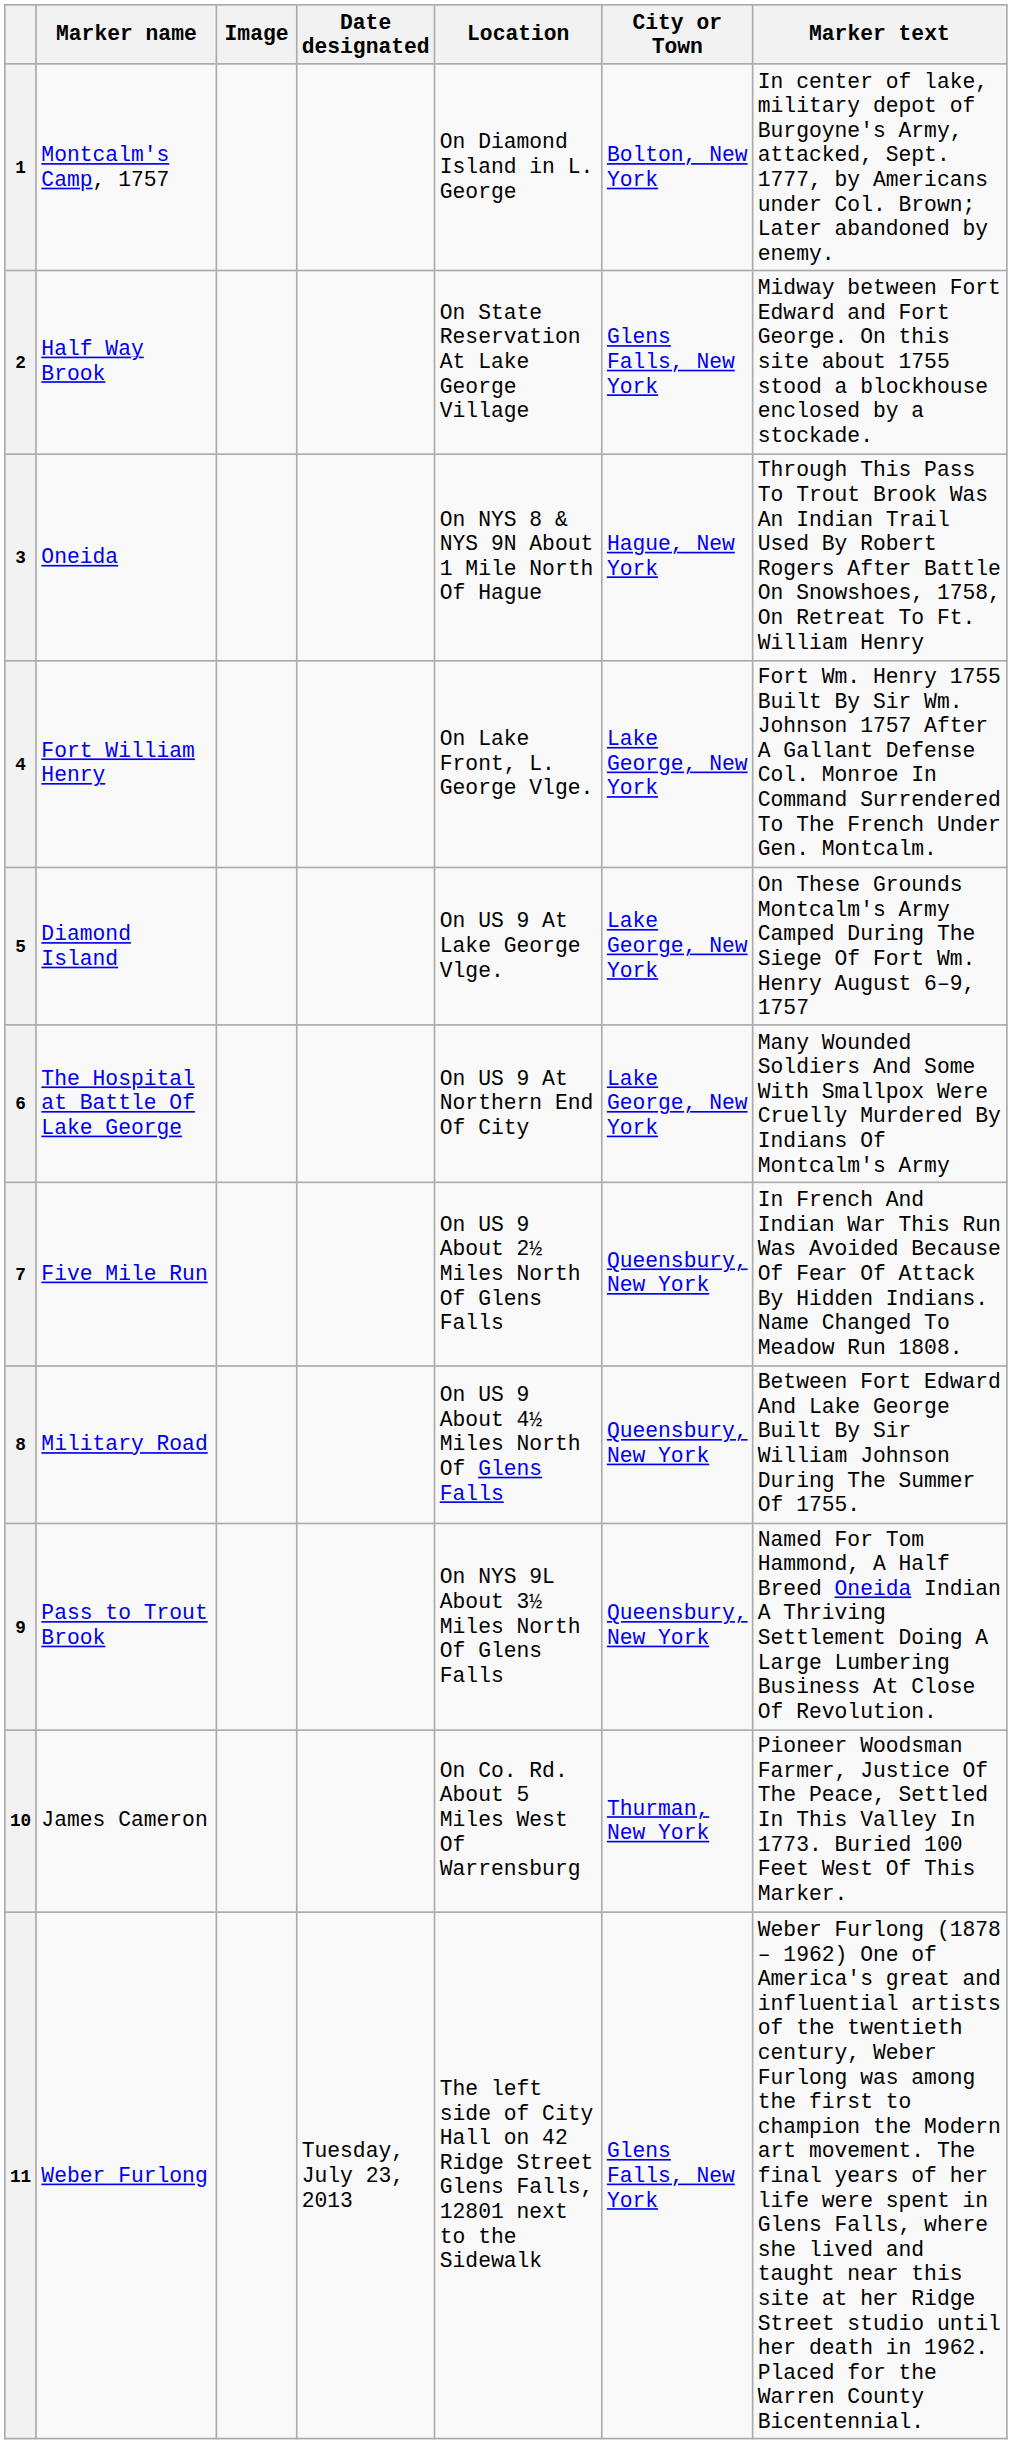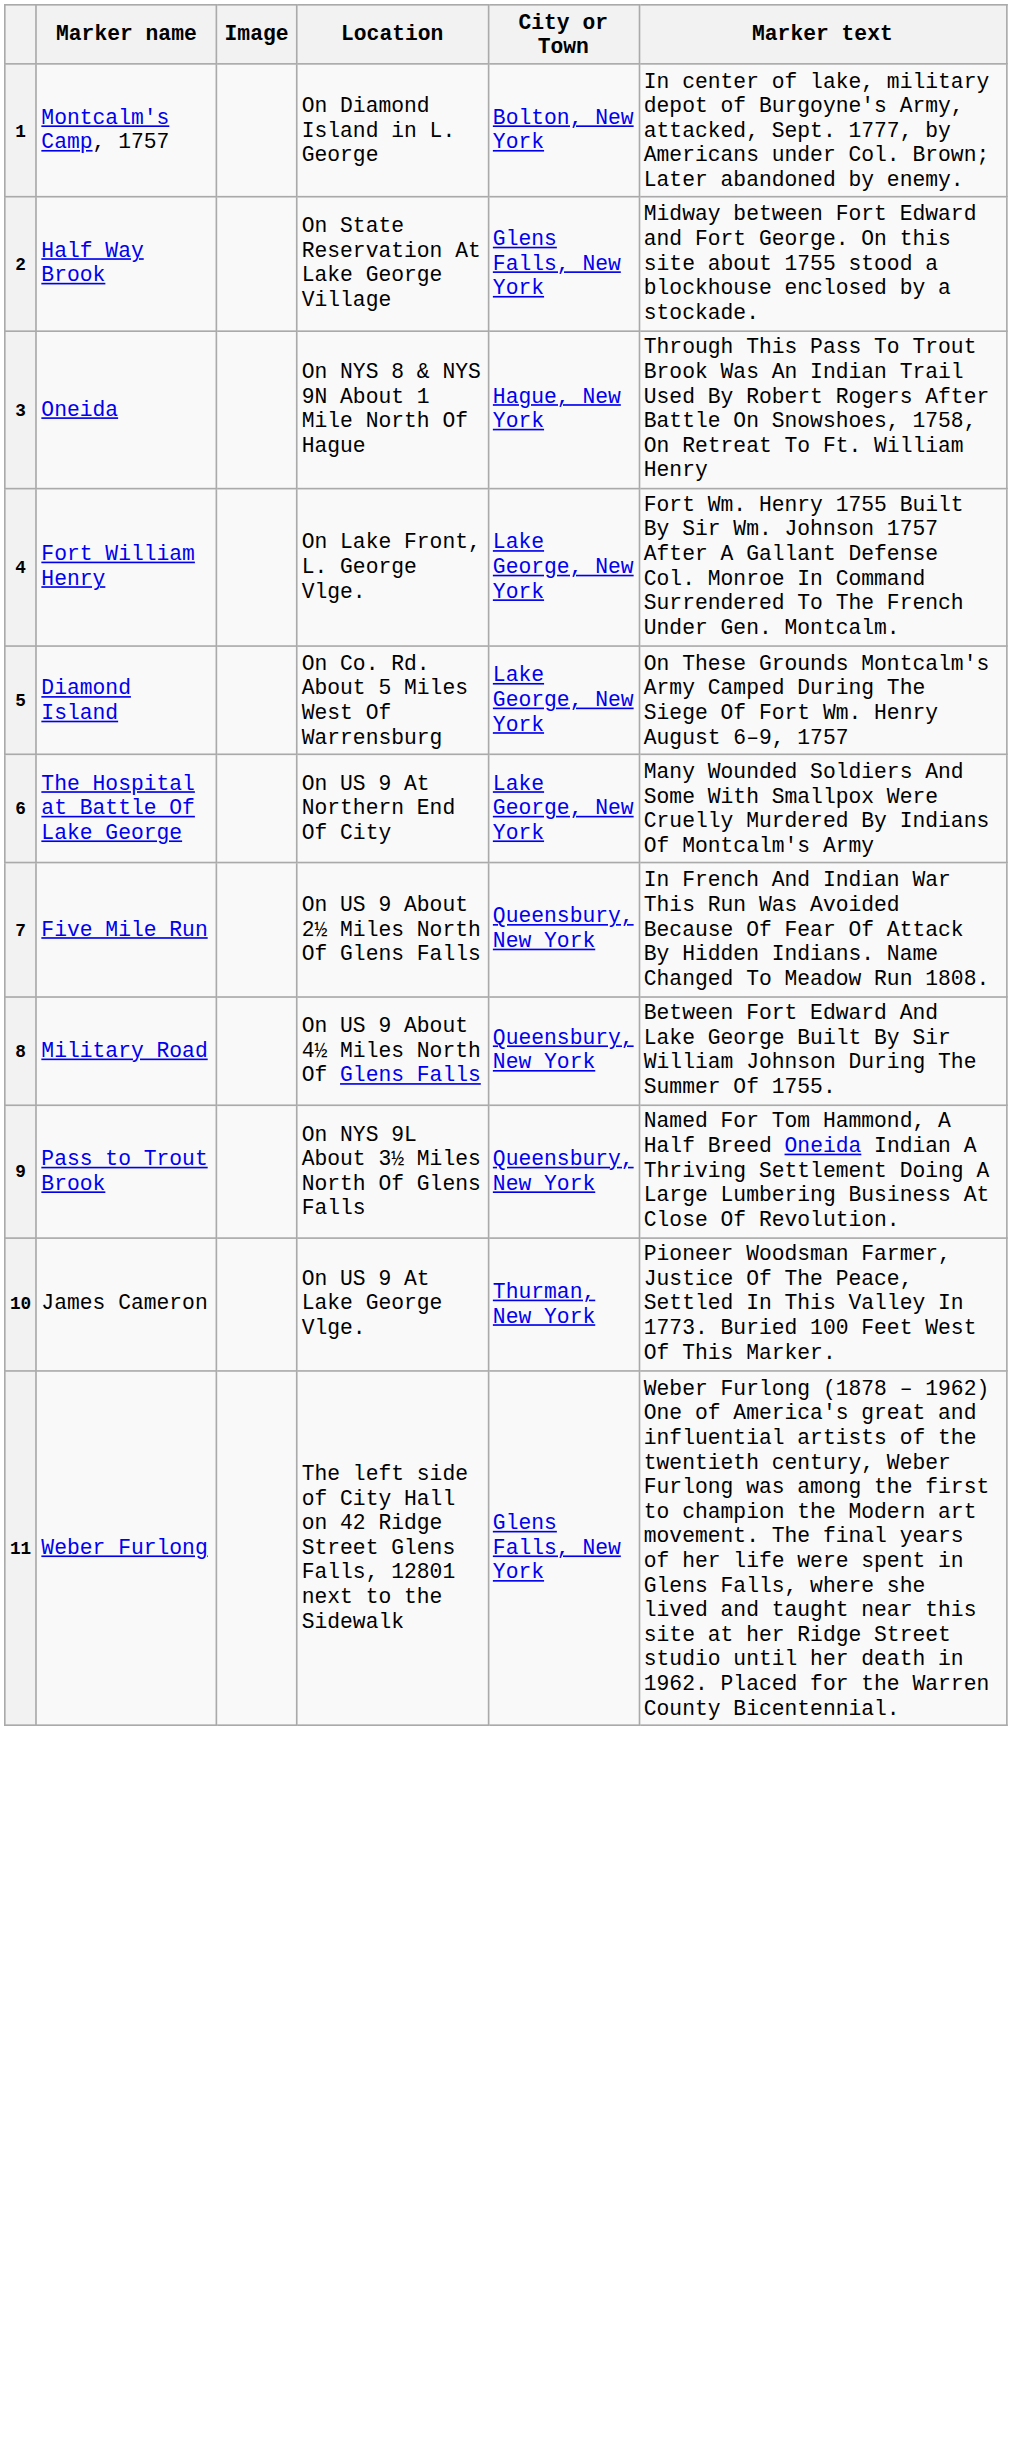 <table class="wikitable sortable" style="width:98%">
 <tr>
 <th></th>
 <th width = 18% ><strong>Marker name</strong></th>
 <th width = 8% class="unsortable" ><strong>Image</strong></th>
-<th width = 10% ><strong>Date designated</strong></th>
 <th><strong>Location</strong></th>
 <th width = 8% ><strong>City or Town</strong></th>
 <th class="unsortable" ><strong>Marker text</strong></th>
 </tr>
 <tr ->
 <th><small>1</small></th>
 <td><a href='#'>Montcalm's Camp</a>, 1757</td>
-<td></td>
 <td></td>
 <td>On Diamond Island in L. George</td>
 <td><a href='#'>Bolton, New York</a></td>
 <td>In center of lake, military depot of Burgoyne's Army, attacked, Sept. 1777, by Americans under Col. Brown; Later abandoned by enemy.</td>
 </tr>
 <tr ->
 <th><small>2</small></th>
 <td><a href='#'>Half Way Brook</a></td>
 <td></td>
-<td></td>
 <td>On State Reservation At Lake George Village</td>
 <td><a href='#'>Glens Falls, New York</a></td>
 <td>Midway between Fort Edward and Fort George. On this site about 1755 stood a blockhouse enclosed by a stockade.</td>
 </tr>
 <tr ->
 <th><small>3</small></th>
 <td><a href='#'>Oneida</a></td>
-<td></td>
 <td></td>
 <td>On NYS 8 & NYS 9N About 1 Mile North Of Hague</td>
 <td><a href='#'>Hague, New York</a></td>
 <td>Through This Pass To Trout Brook Was An Indian Trail Used By Robert Rogers After Battle On Snowshoes, 1758, On Retreat To Ft. William Henry</td>
 </tr>
 <tr ->
 <th><small>4</small></th>
 <td><a href='#'>Fort William Henry</a></td>
 <td></td>
-<td></td>
 <td>On Lake Front, L. George Vlge.</td>
 <td><a href='#'>Lake George, New York</a></td>
 <td>Fort Wm. Henry 1755 Built By Sir Wm. Johnson 1757 After A Gallant Defense Col. Monroe In Command Surrendered To The French Under Gen. Montcalm.</td>
 </tr>
 <tr ->
 <th><small>5</small></th>
 <td><a href='#'>Diamond Island</a></td>
 <td></td>
-<td></td>
-<td>On US 9 At Lake George Vlge.</td>
+<td>On Co. Rd. About 5 Miles West Of Warrensburg</td>
 <td><a href='#'>Lake George, New York</a></td>
 <td>On These Grounds Montcalm's Army Camped During The Siege Of Fort Wm. Henry August 6–9, 1757</td>
 </tr>
 <tr ->
 <th><small>6</small></th>
 <td><a href='#'>The Hospital at Battle Of Lake George</a></td>
-<td></td>
 <td></td>
 <td>On US 9 At Northern End Of City</td>
 <td><a href='#'>Lake George, New York</a></td>
 <td>Many Wounded Soldiers And Some With Smallpox Were Cruelly Murdered By Indians Of Montcalm's Army</td>
 </tr>
 <tr ->
 <th><small>7</small></th>
 <td><a href='#'>Five Mile Run</a></td>
 <td></td>
-<td></td>
 <td>On US 9 About 2½ Miles North Of Glens Falls</td>
 <td><a href='#'>Queensbury, New York</a></td>
 <td>In French And Indian War This Run Was Avoided Because Of Fear Of Attack By Hidden Indians. Name Changed To Meadow Run 1808.</td>
 </tr>
 <tr ->
 <th><small>8</small></th>
 <td><a href='#'>Military Road</a></td>
-<td></td>
 <td></td>
 <td>On US 9 About 4½ Miles North Of <a href='#'>Glens Falls</a></td>
 <td><a href='#'>Queensbury, New York</a></td>
 <td>Between Fort Edward And Lake George Built By Sir William Johnson During The Summer Of 1755.</td>
 </tr>
 <tr ->
 <th><small>9</small></th>
 <td><a href='#'>Pass to Trout Brook</a></td>
 <td></td>
-<td></td>
 <td>On NYS 9L About 3½ Miles North Of Glens Falls</td>
 <td><a href='#'>Queensbury, New York</a></td>
 <td>Named For Tom Hammond, A Half Breed <a href='#'>Oneida</a> Indian A Thriving Settlement Doing A Large Lumbering Business At Close Of Revolution.</td>
 </tr>
 <tr ->
 <th><small>10</small></th>
 <td>James Cameron</td>
 <td></td>
-<td></td>
-<td>On Co. Rd. About 5 Miles West Of Warrensburg</td>
+<td>On US 9 At Lake George Vlge.</td>
 <td><a href='#'>Thurman, New York</a></td>
 <td>Pioneer Woodsman Farmer, Justice Of The Peace, Settled In This Valley In 1773. Buried 100 Feet West Of This Marker.</td>
 </tr>
 <tr ->
 <th><small>11</small></th>
 <td><a href='#'>Weber Furlong</a></td>
 <td> </td>
-<td> Tuesday, July 23, 2013</td>
 <td>The left side of City Hall on 42 Ridge Street Glens Falls, 12801 next to the Sidewalk</td>
 <td><a href='#'>Glens Falls, New York</a></td>
 <td>Weber Furlong (1878 – 1962) One of America's great and influential artists of the twentieth century, Weber Furlong was among the first to champion the Modern art movement. The final years of her life were spent in Glens Falls, where she lived and taught near this site at her Ridge Street studio until her death in 1962. Placed for the Warren County Bicentennial.</td>
 </tr>
 </table>
